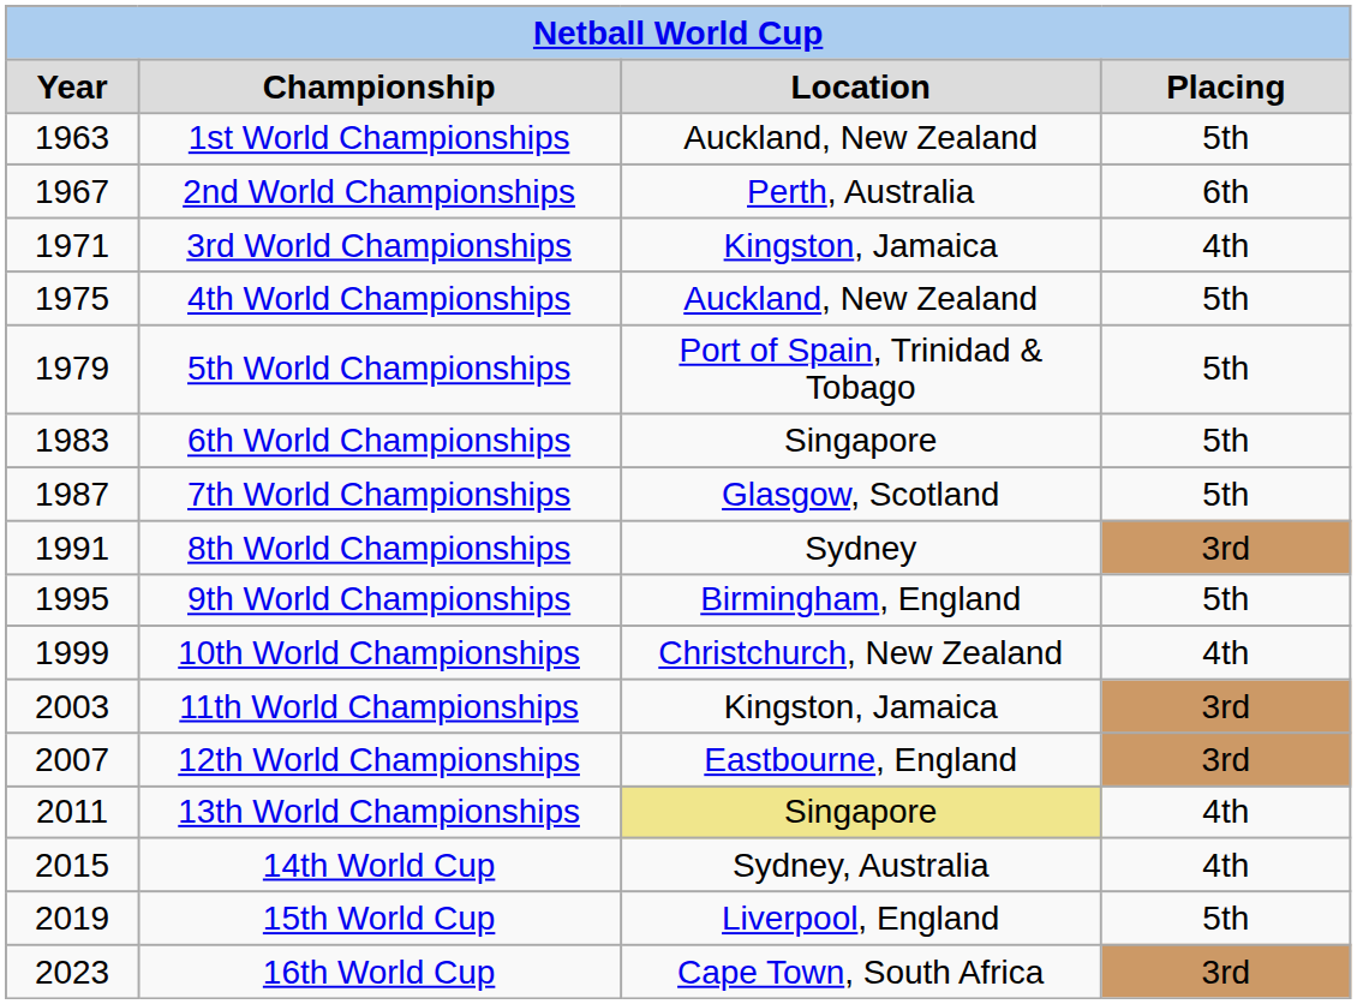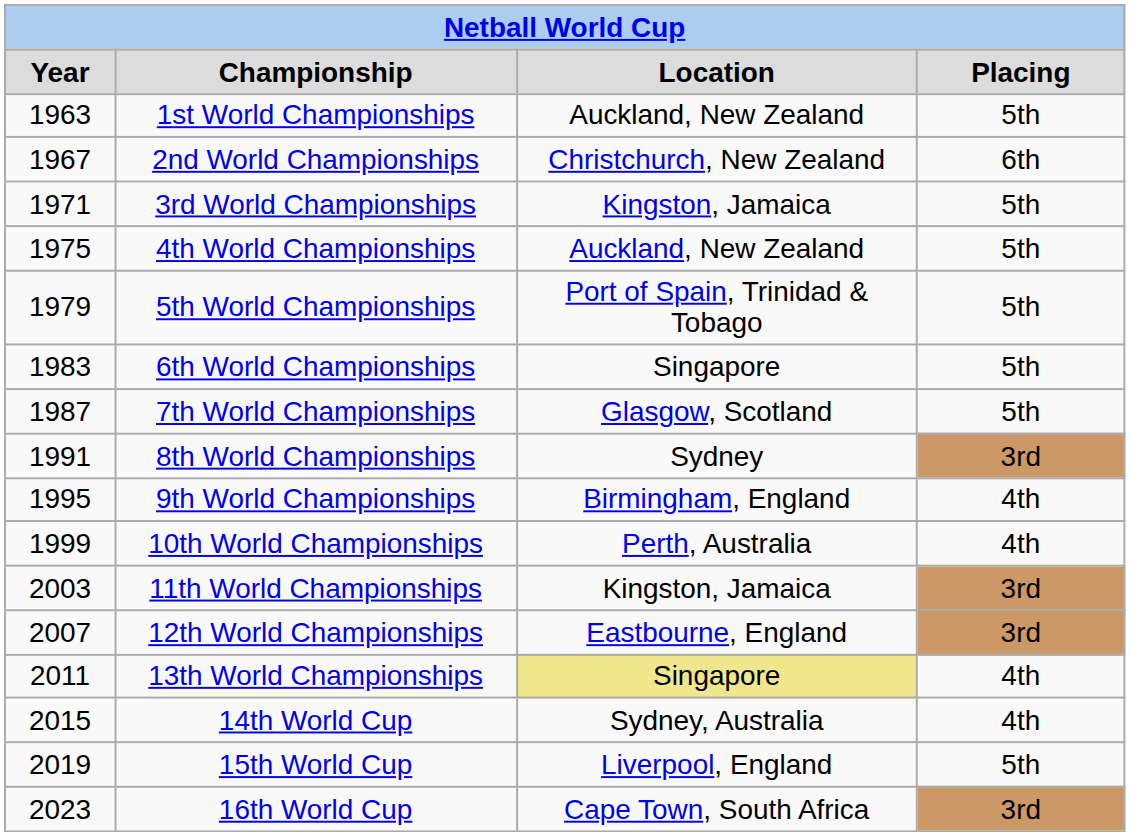 <table class=wikitable style="text-align:center; font-size:90%">
 <tr>
 <th colspan=4 style=background:#ABCDEF><a href='#'>Netball World Cup</a></th>
 </tr>
 <tr>
 <th width=50 style=background:gainsboro>Year</th>
 <th width=200 style=background:gainsboro>Championship</th>
 <th width=200 style=background:gainsboro>Location</th>
 <th width=100 style=background:gainsboro>Placing</th>
 </tr>
 <tr>
 <td>1963</td>
 <td><a href='#'>1st World Championships</a></td>
 <td>Auckland, New Zealand</td>
 <td>5th</td>
 </tr>
 <tr>
 <td>1967</td>
 <td><a href='#'>2nd World Championships</a></td>
-<td><a href='#'>Perth</a>, Australia</td>
+<td><a href='#'>Christchurch</a>, New Zealand</td>
 <td>6th</td>
 </tr>
 <tr>
 <td>1971</td>
 <td><a href='#'>3rd World Championships</a></td>
 <td><a href='#'>Kingston</a>, Jamaica</td>
-<td>4th</td>
+<td>5th</td>
 </tr>
 <tr>
 <td>1975</td>
 <td><a href='#'>4th World Championships</a></td>
 <td><a href='#'>Auckland</a>, New Zealand</td>
 <td>5th</td>
 </tr>
 <tr>
 <td>1979</td>
 <td><a href='#'>5th World Championships</a></td>
 <td><a href='#'>Port of Spain</a>, Trinidad & Tobago</td>
 <td>5th</td>
 </tr>
 <tr>
 <td>1983</td>
 <td><a href='#'>6th World Championships</a></td>
 <td>Singapore</td>
 <td>5th</td>
 </tr>
 <tr>
 <td>1987</td>
 <td><a href='#'>7th World Championships</a></td>
 <td><a href='#'>Glasgow</a>, Scotland</td>
 <td>5th</td>
 </tr>
 <tr>
 <td>1991</td>
 <td><a href='#'>8th World Championships</a></td>
 <td>Sydney</td>
 <td bgcolor=#CC9966> 3rd</td>
 </tr>
 <tr>
 <td>1995</td>
 <td><a href='#'>9th World Championships</a></td>
 <td><a href='#'>Birmingham</a>, England</td>
-<td>5th</td>
+<td>4th</td>
 </tr>
 <tr>
 <td>1999</td>
 <td><a href='#'>10th World Championships</a></td>
-<td><a href='#'>Christchurch</a>, New Zealand</td>
+<td><a href='#'>Perth</a>, Australia</td>
 <td>4th</td>
 </tr>
 <tr>
 <td>2003</td>
 <td><a href='#'>11th World Championships</a></td>
 <td>Kingston, Jamaica</td>
 <td bgcolor=#CC9966> 3rd</td>
 </tr>
 <tr>
 <td>2007</td>
 <td><a href='#'>12th World Championships</a></td>
 <td><a href='#'>Eastbourne</a>, England</td>
 <td bgcolor=#CC9966> 3rd</td>
 </tr>
 <tr>
 <td>2011</td>
 <td><a href='#'>13th World Championships</a></td>
 <td style="background: khaki;">Singapore</td>
 <td>4th</td>
 </tr>
 <tr>
 <td>2015</td>
 <td><a href='#'>14th World Cup</a></td>
 <td>Sydney, Australia</td>
 <td>4th</td>
 </tr>
 <tr>
 <td>2019</td>
 <td><a href='#'>15th World Cup</a></td>
 <td><a href='#'>Liverpool</a>, England</td>
 <td>5th</td>
 </tr>
 <tr>
 <td>2023</td>
 <td><a href='#'>16th World Cup</a></td>
 <td><a href='#'>Cape Town</a>, South Africa</td>
 <td bgcolor=#CC9966> 3rd</td>
 </tr>
 </table>
